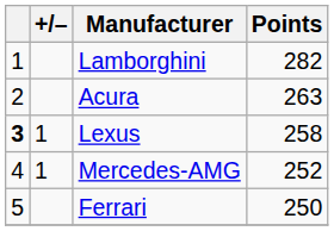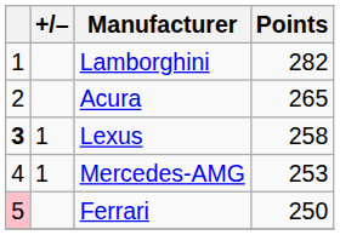 <table class="wikitable" style="font-size: 95%;">
 <tr>
 <th scope="col"></th>
 <th scope="col">+/–</th>
 <th scope="col">Manufacturer</th>
 <th scope="col">Points</th>
 </tr>
 <tr>
 <td align=center>1</td>
 <td align="left"></td>
 <td> <a href='#'>Lamborghini</a></td>
 <td align=right>282</td>
 </tr>
 <tr>
 <td align=center>2</td>
 <td align="left"></td>
 <td> <a href='#'>Acura</a></td>
-<td align=right>263</td>
+<td align=right>265</td>
 </tr>
 <tr>
 <td align=center><strong>3</strong></td>
 <td align="left"> 1</td>
 <td> <a href='#'>Lexus</a></td>
 <td align=right>258</td>
 </tr>
 <tr>
 <td align=center>4</td>
 <td align="left"> 1</td>
 <td> <a href='#'>Mercedes-AMG</a></td>
-<td align=right>252</td>
+<td align=right>253</td>
 </tr>
 <tr>
-<td align=center>5</td>
+<td align=center style="background: pink;">5</td>
 <td align="left"></td>
 <td> <a href='#'>Ferrari</a></td>
 <td align=right>250</td>
 </tr>
 <tr>
 </tr>
 </table>
